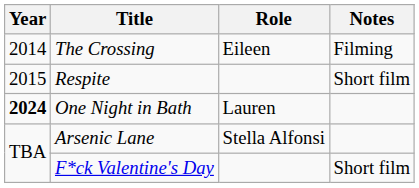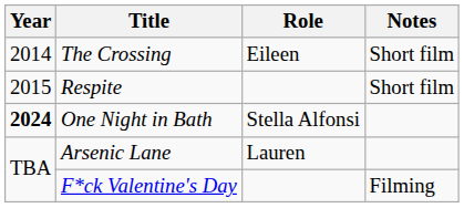 <table class="wikitable">
 <tr>
 <th>Year</th>
 <th>Title</th>
 <th>Role</th>
 <th>Notes</th>
 </tr>
 <tr>
 <td>2014</td>
 <td><em>The Crossing</em></td>
 <td>Eileen</td>
-<td>Filming</td>
+<td>Short film</td>
 </tr>
 <tr>
 <td>2015</td>
 <td><em>Respite</em></td>
 <td></td>
 <td>Short film</td>
 </tr>
 <tr>
 <td><strong>2024</strong></td>
 <td><em>One Night in Bath</em></td>
-<td>Lauren</td>
+<td>Stella Alfonsi</td>
 <td></td>
 </tr>
 <tr>
 <td rowspan="2">TBA</td>
 <td><em>Arsenic Lane</em></td>
-<td>Stella Alfonsi</td>
+<td>Lauren</td>
 <td></td>
 </tr>
 <tr>
 <td><em><a href='#'>F*ck Valentine's Day</a></em></td>
 <td></td>
-<td>Short film</td>
+<td>Filming</td>
 </tr>
 </table>
